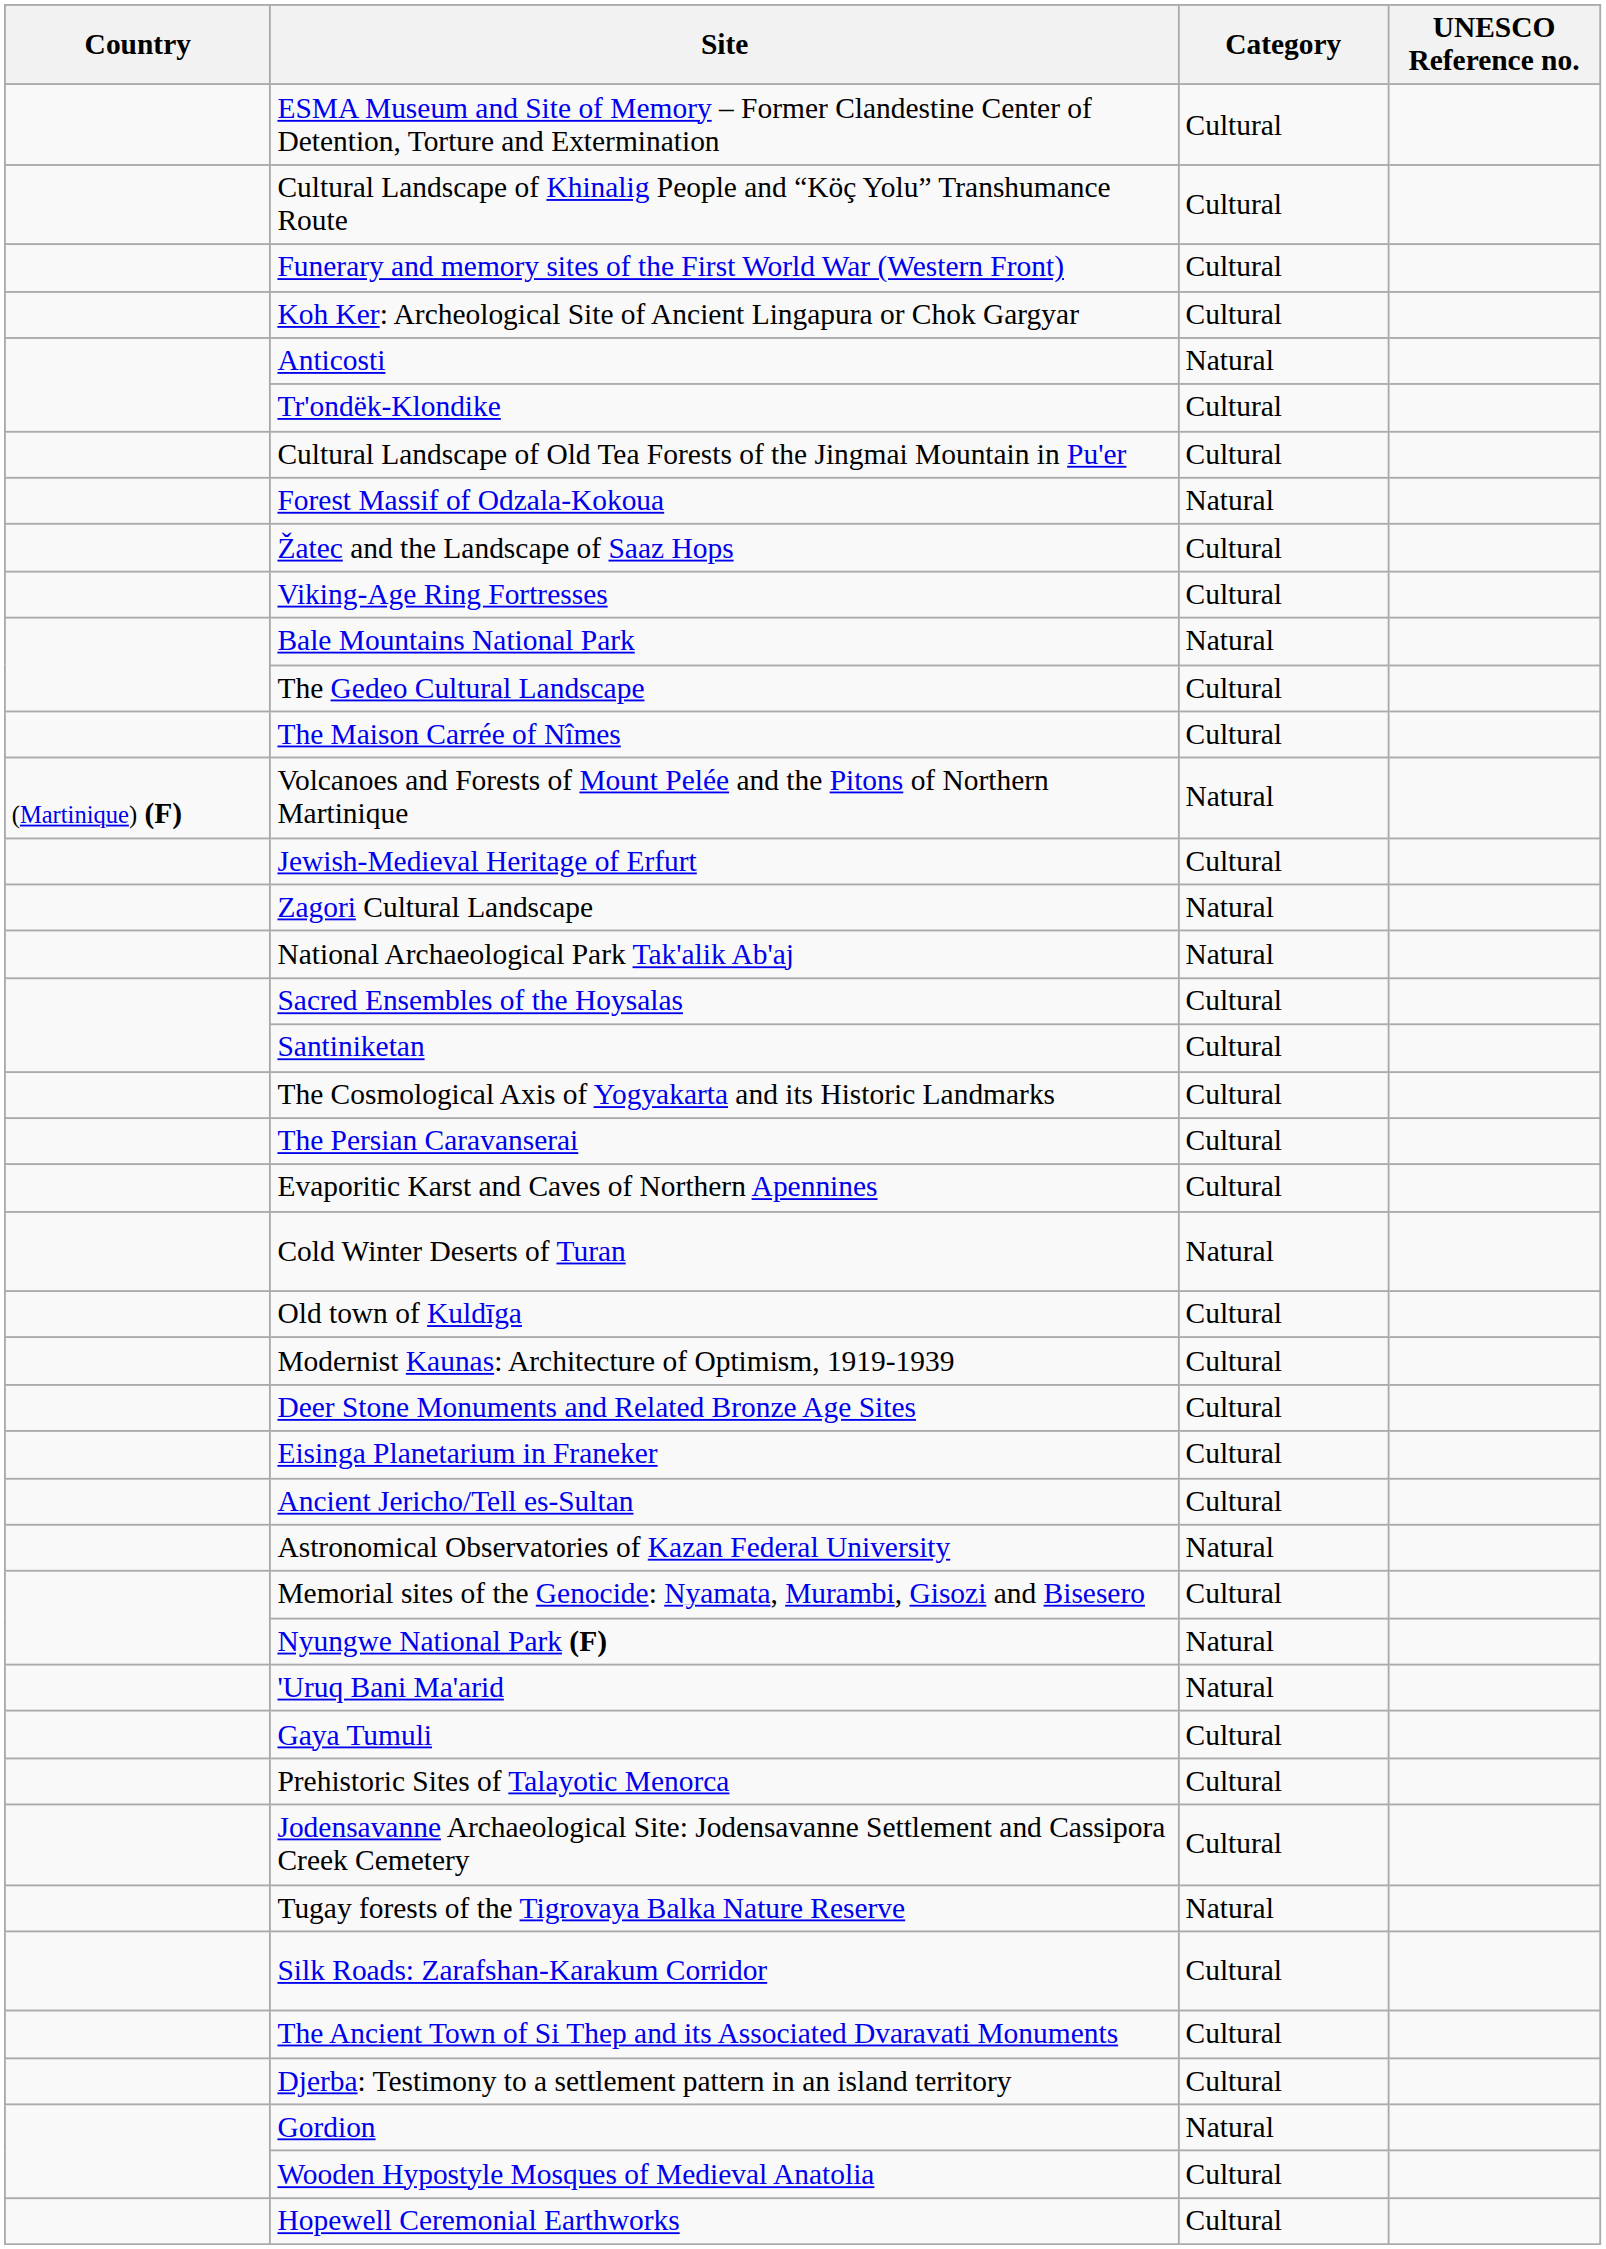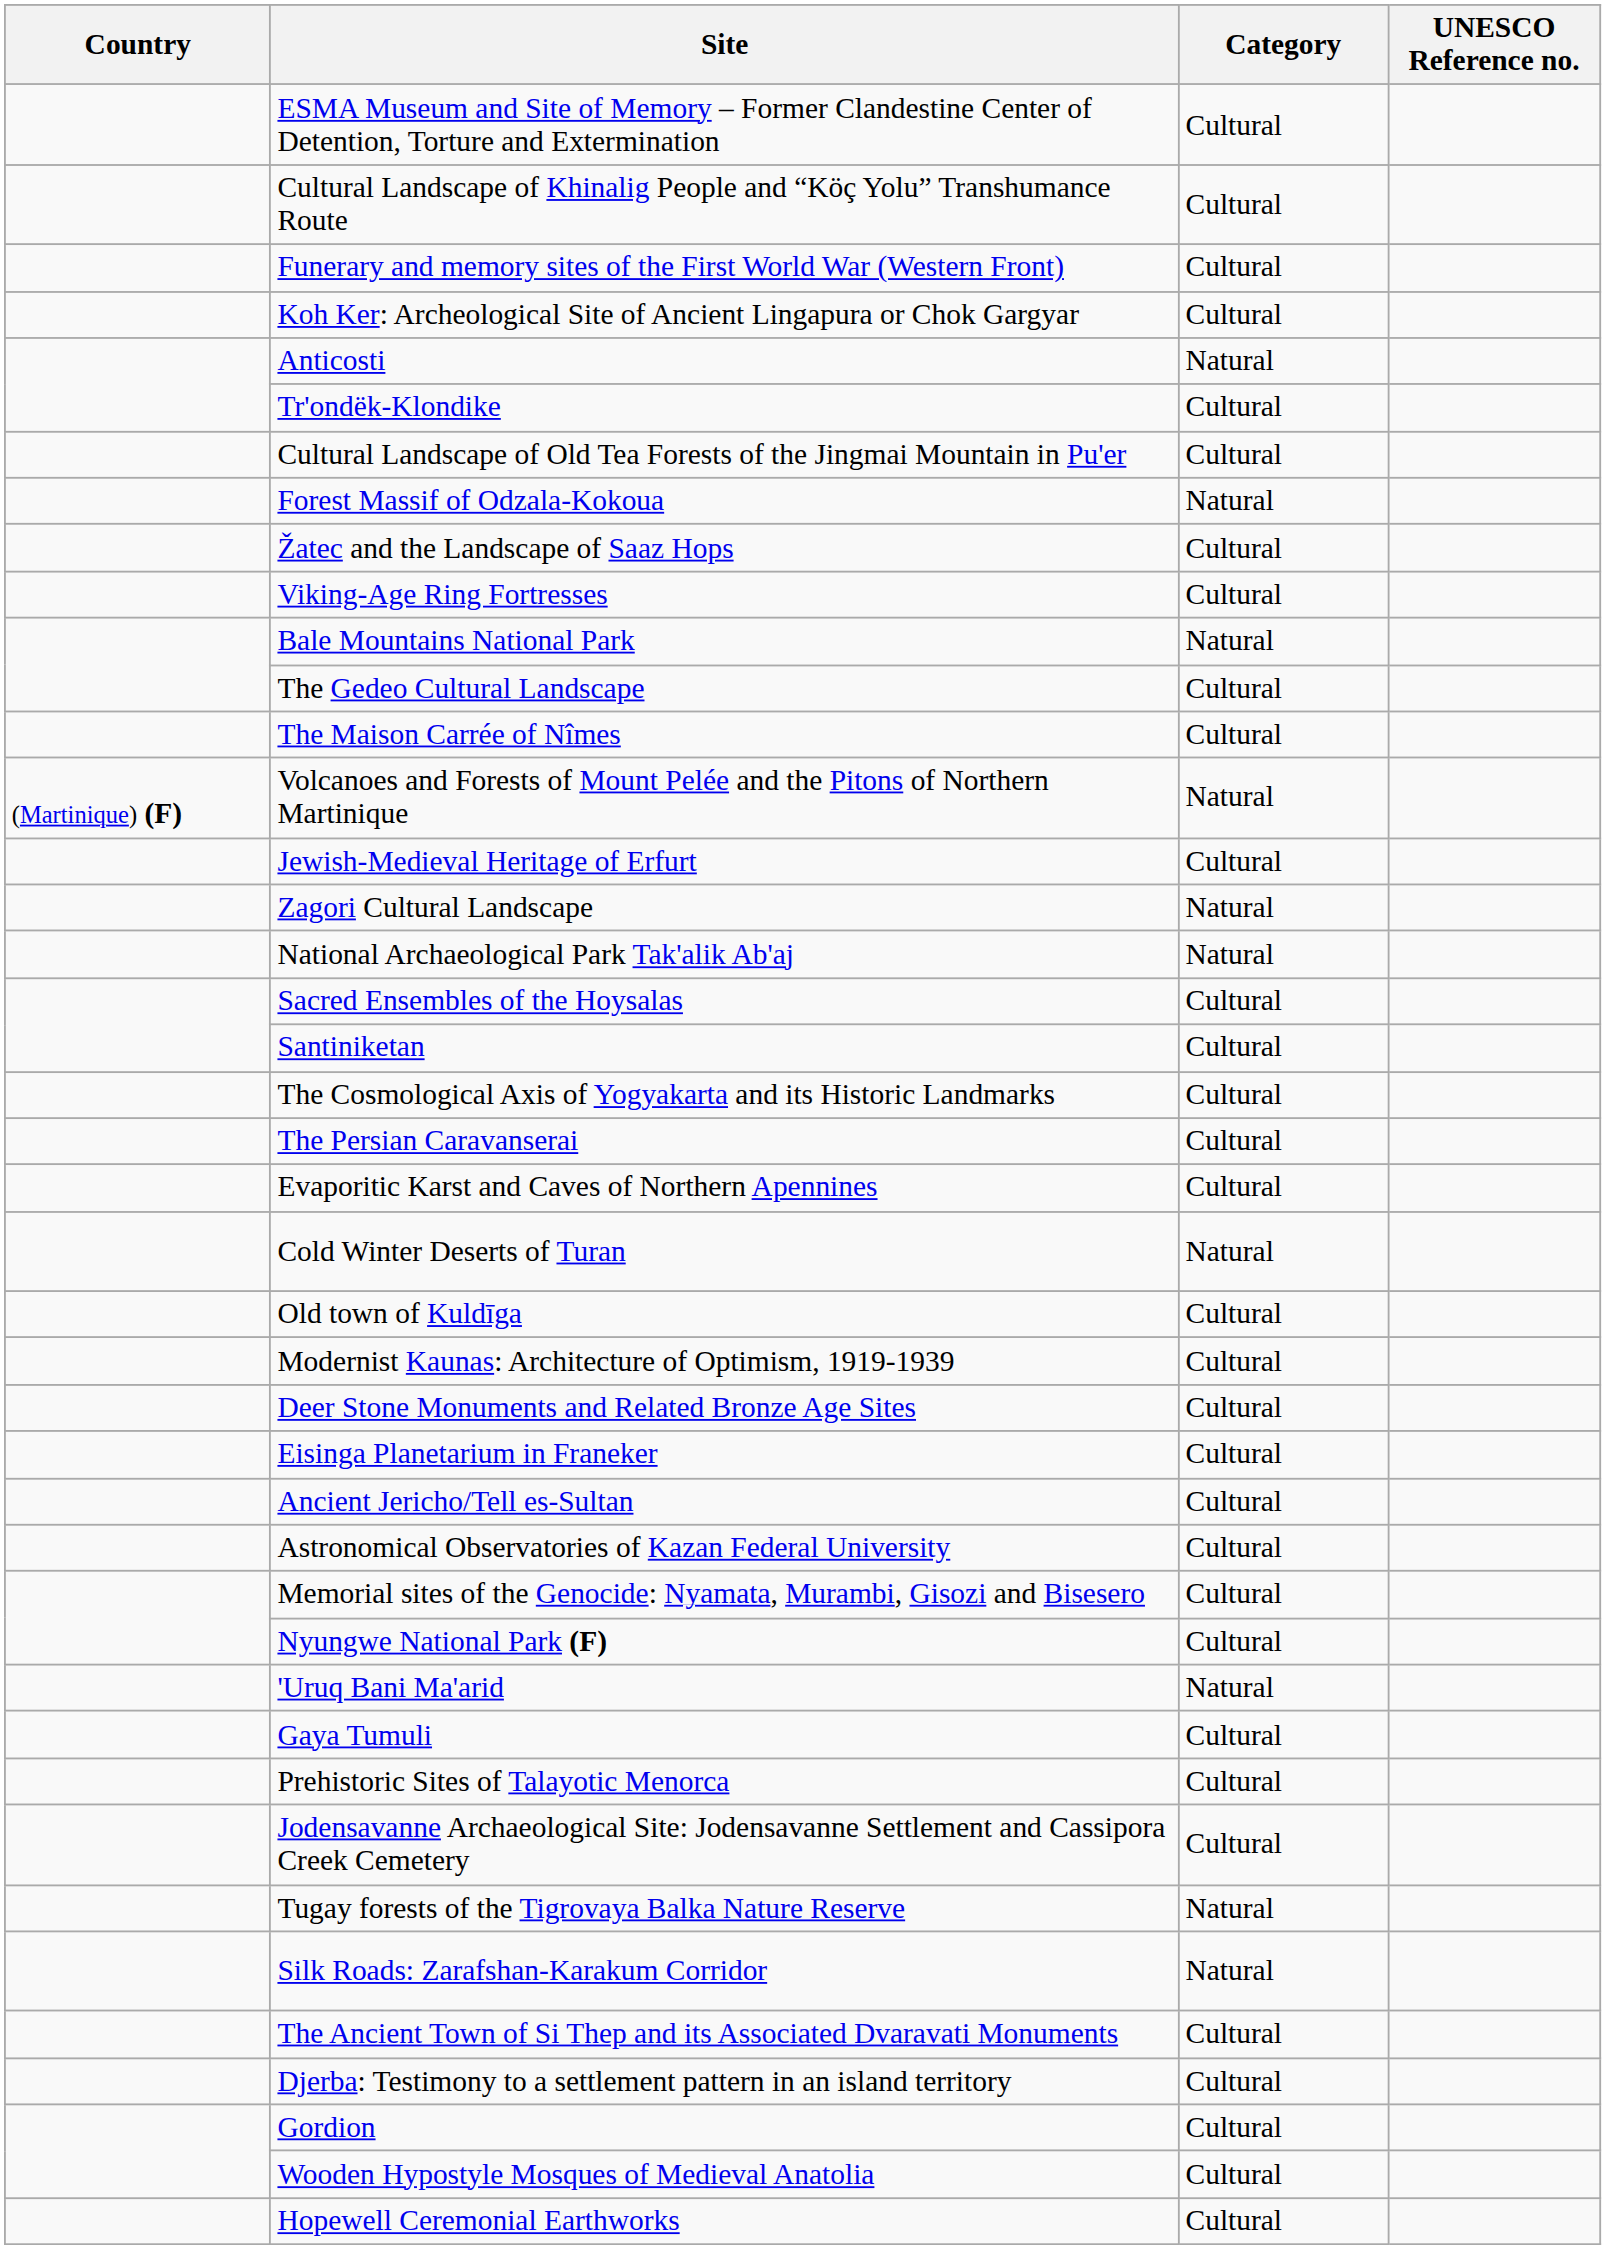 <table class="wikitable sortable" style="font-size:100%;">
 <tr>
 <th scope="col" width="175">Country</th>
 <th scope="col" width="700">Site</th>
 <th scope="col" width="130">Category</th>
 <th scope="col" width="130">UNESCO Reference no.</th>
 </tr>
 <tr>
 <td></td>
 <td><a href='#'>ESMA Museum and Site of Memory</a> – Former Clandestine Center of Detention, Torture and Extermination</td>
 <td>Cultural</td>
 <td></td>
 </tr>
 <tr>
 <td></td>
 <td>Cultural Landscape of <a href='#'>Khinalig</a> People and “Köç Yolu” Transhumance Route</td>
 <td>Cultural</td>
 <td></td>
 </tr>
 <tr>
 <td><br></td>
 <td><a href='#'>Funerary and memory sites of the First World War (Western Front)</a></td>
 <td>Cultural</td>
 <td></td>
 </tr>
 <tr>
 <td></td>
 <td><a href='#'>Koh Ker</a>: Archeological Site of Ancient Lingapura or Chok Gargyar</td>
 <td>Cultural</td>
 <td></td>
 </tr>
 <tr>
 <td rowspan="2"></td>
 <td><a href='#'>Anticosti</a></td>
 <td>Natural</td>
 <td></td>
 </tr>
 <tr>
 <td><a href='#'>Tr'ondëk-Klondike</a></td>
 <td>Cultural</td>
 <td></td>
 </tr>
 <tr>
 <td></td>
 <td>Cultural Landscape of Old Tea Forests of the Jingmai Mountain in <a href='#'>Pu'er</a></td>
 <td>Cultural</td>
 <td></td>
 </tr>
 <tr>
 <td></td>
 <td><a href='#'>Forest Massif of Odzala-Kokoua</a></td>
 <td>Natural</td>
 <td></td>
 </tr>
 <tr>
 <td></td>
 <td><a href='#'>Žatec</a> and the Landscape of <a href='#'>Saaz Hops</a></td>
 <td>Cultural</td>
 <td></td>
 </tr>
 <tr>
 <td></td>
 <td><a href='#'>Viking-Age Ring Fortresses</a></td>
 <td>Cultural</td>
 <td></td>
 </tr>
 <tr>
 <td rowspan="2"></td>
 <td><a href='#'>Bale Mountains National Park</a></td>
 <td>Natural</td>
 <td></td>
 </tr>
 <tr>
 <td>The <a href='#'>Gedeo Cultural Landscape</a></td>
 <td>Cultural</td>
 <td></td>
 </tr>
 <tr>
 <td></td>
 <td><a href='#'>The Maison Carrée of Nîmes</a></td>
 <td>Cultural</td>
 <td></td>
 </tr>
 <tr>
 <td><br><small>(<a href='#'>Martinique</a>)</small> <strong>(F)</strong></td>
 <td>Volcanoes and Forests of <a href='#'>Mount Pelée</a> and the <a href='#'>Pitons</a> of Northern Martinique</td>
 <td>Natural</td>
 <td></td>
 </tr>
 <tr>
 <td></td>
 <td><a href='#'>Jewish-Medieval Heritage of Erfurt</a></td>
 <td>Cultural</td>
 <td></td>
 </tr>
 <tr>
 <td></td>
 <td><a href='#'>Zagori</a> Cultural Landscape</td>
 <td>Natural</td>
 <td></td>
 </tr>
 <tr>
 <td></td>
 <td>National Archaeological Park <a href='#'>Tak'alik Ab'aj</a></td>
 <td>Natural</td>
 <td></td>
 </tr>
 <tr>
 <td rowspan="2"></td>
 <td><a href='#'>Sacred Ensembles of the Hoysalas</a></td>
 <td>Cultural</td>
 <td></td>
 </tr>
 <tr>
 <td><a href='#'>Santiniketan</a></td>
 <td>Cultural</td>
 <td></td>
 </tr>
 <tr>
 <td></td>
 <td>The Cosmological Axis of <a href='#'>Yogyakarta</a> and its Historic Landmarks</td>
 <td>Cultural</td>
 <td></td>
 </tr>
 <tr>
 <td></td>
 <td><a href='#'>The Persian Caravanserai</a></td>
 <td>Cultural</td>
 <td></td>
 </tr>
 <tr>
 <td></td>
 <td>Evaporitic Karst and Caves of Northern <a href='#'>Apennines</a></td>
 <td>Cultural</td>
 <td></td>
 </tr>
 <tr>
 <td><br><br></td>
 <td>Cold Winter Deserts of <a href='#'>Turan</a></td>
 <td>Natural</td>
 <td></td>
 </tr>
 <tr>
 <td></td>
 <td>Old town of <a href='#'>Kuldīga</a></td>
 <td>Cultural</td>
 <td></td>
 </tr>
 <tr>
 <td></td>
 <td>Modernist <a href='#'>Kaunas</a>: Architecture of Optimism, 1919-1939</td>
 <td>Cultural</td>
 <td></td>
 </tr>
 <tr>
 <td></td>
 <td><a href='#'>Deer Stone Monuments and Related Bronze Age Sites</a></td>
 <td>Cultural</td>
 <td></td>
 </tr>
 <tr>
 <td></td>
 <td><a href='#'>Eisinga Planetarium in Franeker</a></td>
 <td>Cultural</td>
 <td></td>
 </tr>
 <tr>
 <td></td>
 <td><a href='#'>Ancient Jericho/Tell es-Sultan</a></td>
 <td>Cultural</td>
 <td></td>
 </tr>
 <tr>
 <td></td>
 <td>Astronomical Observatories of <a href='#'>Kazan Federal University</a></td>
-<td>Natural</td>
+<td>Cultural</td>
 <td></td>
 </tr>
 <tr>
 <td rowspan="2"></td>
 <td>Memorial sites of the <a href='#'>Genocide</a>: <a href='#'>Nyamata</a>, <a href='#'>Murambi</a>, <a href='#'>Gisozi</a> and <a href='#'>Bisesero</a></td>
 <td>Cultural</td>
 <td></td>
 </tr>
 <tr>
 <td><a href='#'>Nyungwe National Park</a> <strong>(F)</strong></td>
-<td>Natural</td>
+<td>Cultural</td>
 <td></td>
 </tr>
 <tr>
 <td></td>
 <td><a href='#'>'Uruq Bani Ma'arid</a></td>
 <td>Natural</td>
 <td></td>
 </tr>
 <tr>
 <td></td>
 <td><a href='#'>Gaya Tumuli</a></td>
 <td>Cultural</td>
 <td></td>
 </tr>
 <tr>
 <td></td>
 <td>Prehistoric Sites of <a href='#'>Talayotic Menorca</a></td>
 <td>Cultural</td>
 <td></td>
 </tr>
 <tr>
 <td></td>
 <td><a href='#'>Jodensavanne</a> Archaeological Site: Jodensavanne Settlement and Cassipora Creek Cemetery</td>
 <td>Cultural</td>
 <td></td>
 </tr>
 <tr>
 <td></td>
 <td>Tugay forests of the <a href='#'>Tigrovaya Balka Nature Reserve</a></td>
 <td>Natural</td>
 <td></td>
 </tr>
 <tr>
 <td><br><br></td>
 <td><a href='#'>Silk Roads: Zarafshan-Karakum Corridor</a></td>
-<td>Cultural</td>
+<td>Natural</td>
 <td></td>
 </tr>
 <tr>
 <td></td>
 <td><a href='#'>The Ancient Town of Si Thep and its Associated Dvaravati Monuments</a></td>
 <td>Cultural</td>
 <td></td>
 </tr>
 <tr>
 <td></td>
 <td><a href='#'>Djerba</a>: Testimony to a settlement pattern in an island territory</td>
 <td>Cultural</td>
 <td></td>
 </tr>
 <tr>
 <td rowspan="2"></td>
 <td><a href='#'>Gordion</a></td>
-<td>Natural</td>
+<td>Cultural</td>
 <td></td>
 </tr>
 <tr>
 <td><a href='#'>Wooden Hypostyle Mosques of Medieval Anatolia</a></td>
 <td>Cultural</td>
 <td></td>
 </tr>
 <tr>
 <td></td>
 <td><a href='#'>Hopewell Ceremonial Earthworks</a></td>
 <td>Cultural</td>
 <td></td>
 </tr>
 </table>
